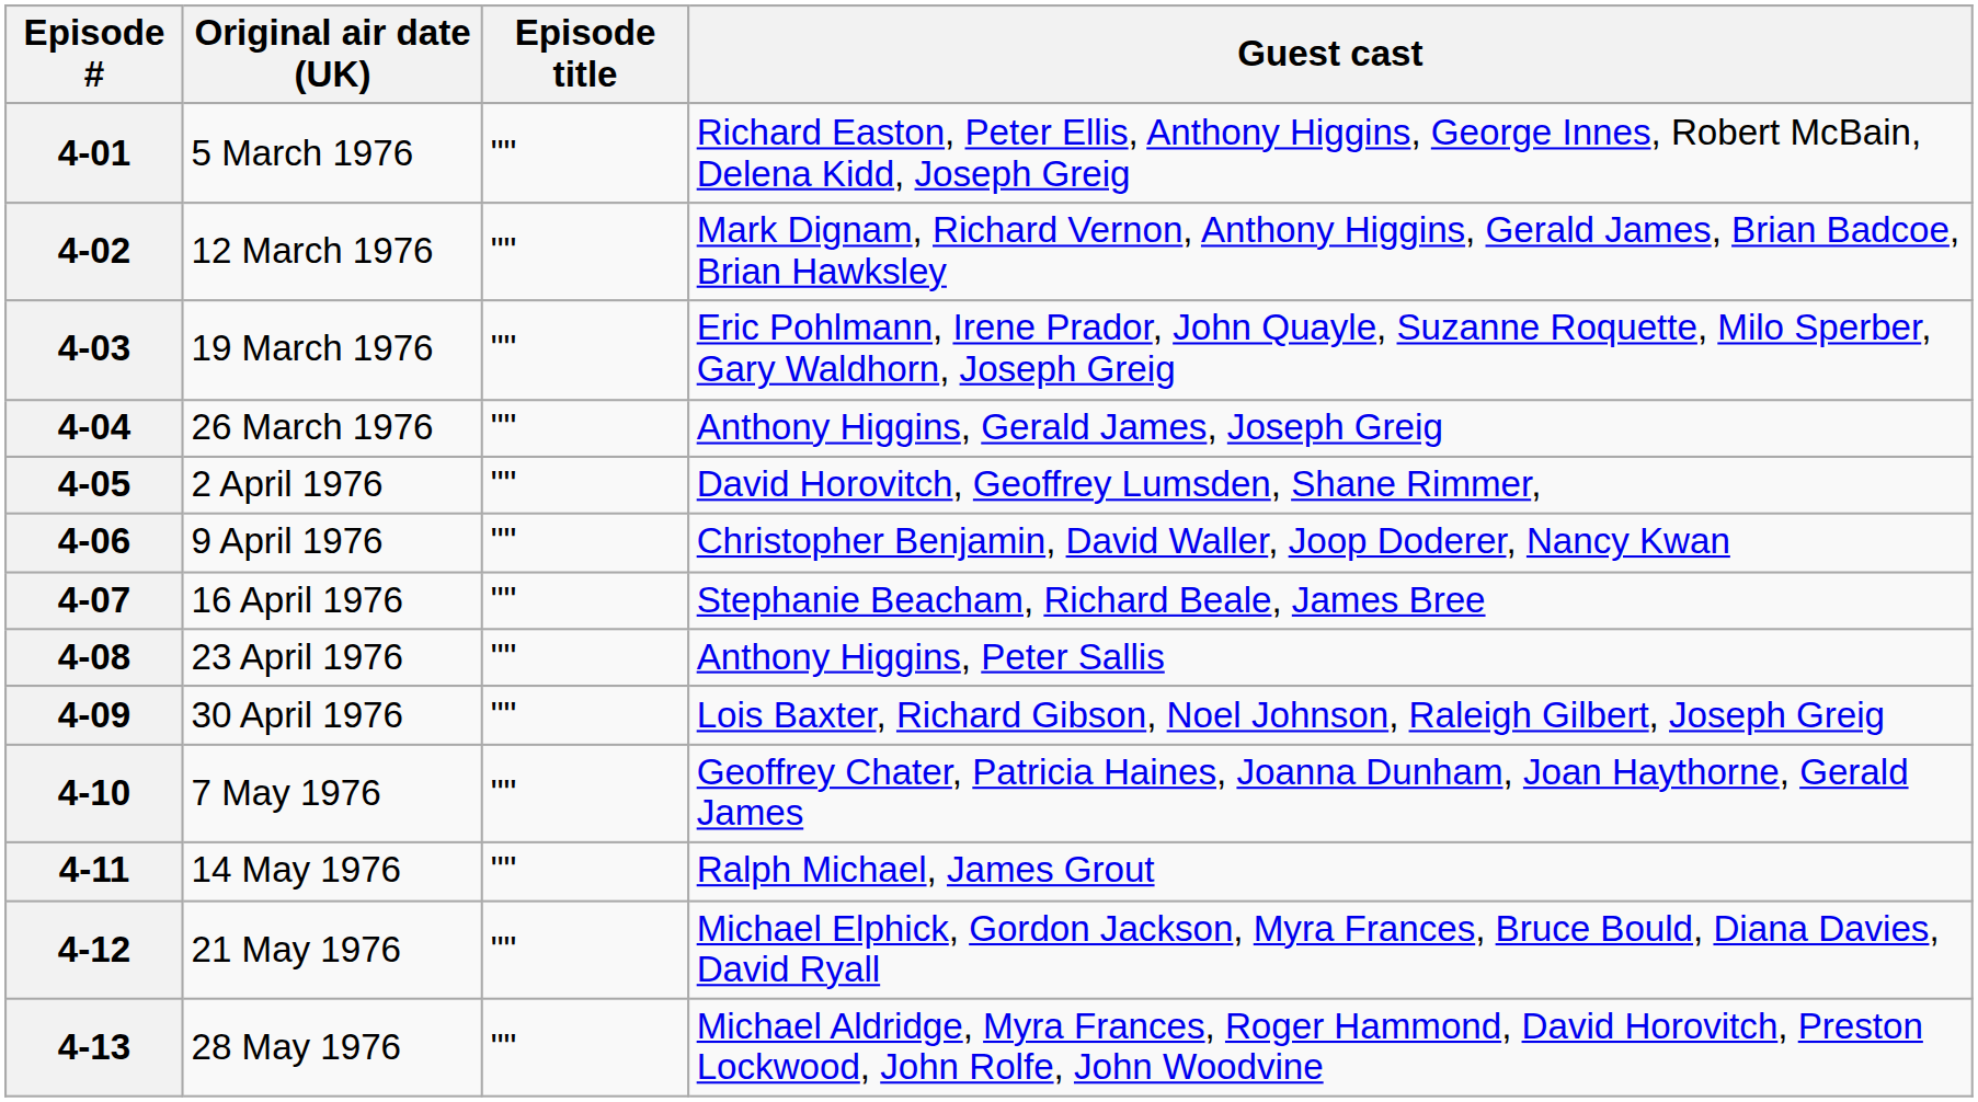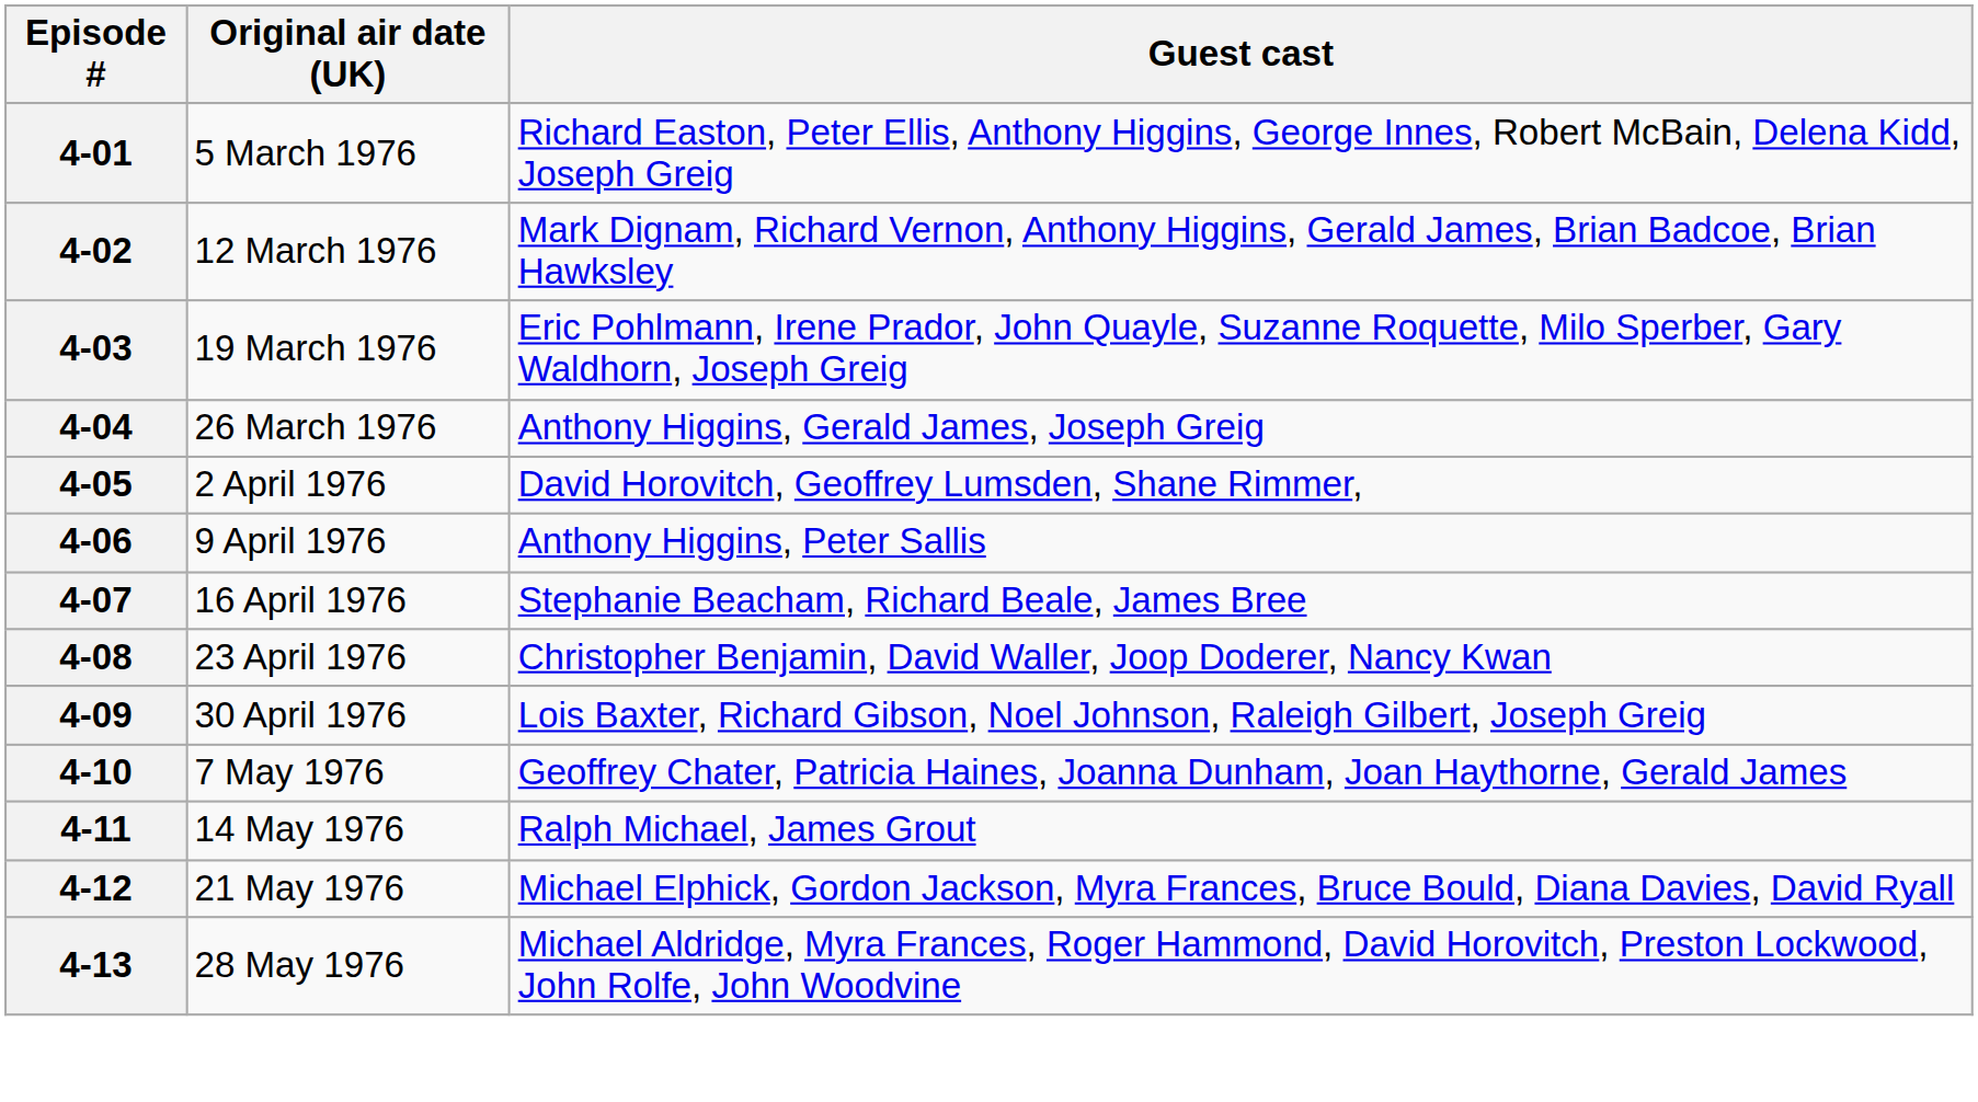 <table class=wikitable>
 <tr>
 <th>Episode #</th>
 <th>Original air date (UK)</th>
-<th>Episode title</th>
 <th>Guest cast</th>
 </tr>
 <tr>
 <th>4-01</th>
 <td>5 March 1976</td>
-<td>""</td>
 <td><a href='#'>Richard Easton</a>, <a href='#'>Peter Ellis</a>, <a href='#'>Anthony Higgins</a>, <a href='#'>George Innes</a>, Robert McBain, <a href='#'>Delena Kidd</a>, <a href='#'>Joseph Greig</a></td>
 </tr>
 <tr>
 <th>4-02</th>
 <td>12 March 1976</td>
-<td>""</td>
 <td><a href='#'>Mark Dignam</a>, <a href='#'>Richard Vernon</a>, <a href='#'>Anthony Higgins</a>, <a href='#'>Gerald James</a>, <a href='#'>Brian Badcoe</a>, <a href='#'>Brian Hawksley</a></td>
 </tr>
 <tr>
 <th>4-03</th>
 <td>19 March 1976</td>
-<td>""</td>
 <td><a href='#'>Eric Pohlmann</a>, <a href='#'>Irene Prador</a>, <a href='#'>John Quayle</a>, <a href='#'>Suzanne Roquette</a>, <a href='#'>Milo Sperber</a>, <a href='#'>Gary Waldhorn</a>, <a href='#'>Joseph Greig</a></td>
 </tr>
 <tr>
 <th>4-04</th>
 <td>26 March 1976</td>
-<td>""</td>
 <td><a href='#'>Anthony Higgins</a>, <a href='#'>Gerald James</a>, <a href='#'>Joseph Greig</a></td>
 </tr>
 <tr>
 <th>4-05</th>
 <td>2 April 1976</td>
-<td>""</td>
 <td><a href='#'>David Horovitch</a>, <a href='#'>Geoffrey Lumsden</a>, <a href='#'>Shane Rimmer</a>,</td>
 </tr>
 <tr>
 <th>4-06</th>
 <td>9 April 1976</td>
-<td>""</td>
-<td><a href='#'>Christopher Benjamin</a>, <a href='#'>David Waller</a>, <a href='#'>Joop Doderer</a>, <a href='#'>Nancy Kwan</a></td>
+<td><a href='#'>Anthony Higgins</a>, <a href='#'>Peter Sallis</a></td>
 </tr>
 <tr>
 <th>4-07</th>
 <td>16 April 1976</td>
-<td>""</td>
 <td><a href='#'>Stephanie Beacham</a>, <a href='#'>Richard Beale</a>, <a href='#'>James Bree</a></td>
 </tr>
 <tr>
 <th>4-08</th>
 <td>23 April 1976</td>
-<td>""</td>
-<td><a href='#'>Anthony Higgins</a>, <a href='#'>Peter Sallis</a></td>
+<td><a href='#'>Christopher Benjamin</a>, <a href='#'>David Waller</a>, <a href='#'>Joop Doderer</a>, <a href='#'>Nancy Kwan</a></td>
 </tr>
 <tr>
 <th>4-09</th>
 <td>30 April 1976</td>
-<td>""</td>
 <td><a href='#'>Lois Baxter</a>, <a href='#'>Richard Gibson</a>, <a href='#'>Noel Johnson</a>, <a href='#'>Raleigh Gilbert</a>, <a href='#'>Joseph Greig</a></td>
 </tr>
 <tr>
 <th>4-10</th>
 <td>7 May 1976</td>
-<td>""</td>
 <td><a href='#'>Geoffrey Chater</a>, <a href='#'>Patricia Haines</a>, <a href='#'>Joanna Dunham</a>, <a href='#'>Joan Haythorne</a>, <a href='#'>Gerald James</a></td>
 </tr>
 <tr>
 <th>4-11</th>
 <td>14 May 1976</td>
-<td>""</td>
 <td><a href='#'>Ralph Michael</a>, <a href='#'>James Grout</a></td>
 </tr>
 <tr>
 <th>4-12</th>
 <td>21 May 1976</td>
-<td>""</td>
 <td><a href='#'>Michael Elphick</a>, <a href='#'>Gordon Jackson</a>, <a href='#'>Myra Frances</a>, <a href='#'>Bruce Bould</a>, <a href='#'>Diana Davies</a>, <a href='#'>David Ryall</a></td>
 </tr>
 <tr>
 <th>4-13</th>
 <td>28 May 1976</td>
-<td>""</td>
 <td><a href='#'>Michael Aldridge</a>, <a href='#'>Myra Frances</a>, <a href='#'>Roger Hammond</a>, <a href='#'>David Horovitch</a>, <a href='#'>Preston Lockwood</a>, <a href='#'>John Rolfe</a>, <a href='#'>John Woodvine</a></td>
 </tr>
 </table>
